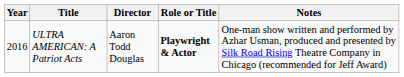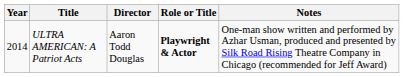 <table class="wikitable sortable">
 <tr>
 <th>Year</th>
 <th>Title</th>
 <th>Director</th>
 <th>Role or Title</th>
 <th class="unsortable">Notes</th>
 </tr>
 <tr>
-<td>2016</td>
+<td>2014</td>
 <td><em>ULTRA AMERICAN: A Patriot Acts</em></td>
 <td>Aaron Todd Douglas</td>
 <td><strong>Playwright & Actor</strong></td>
 <td>One-man show written and performed by Azhar Usman, produced and presented by <a href='#'>Silk Road Rising</a> Theatre Company in Chicago (recommended for Jeff Award)</td>
 </tr>
 </table>
